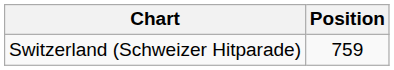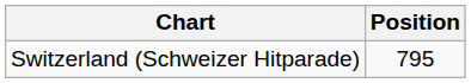 <table class="wikitable sortable">
 <tr>
 <th>Chart</th>
 <th>Position</th>
 </tr>
 <tr>
 <td>Switzerland (Schweizer Hitparade)</td>
-<td style="text-align:center;">759</td>
+<td style="text-align:center;">795</td>
 </tr>
 </table>
